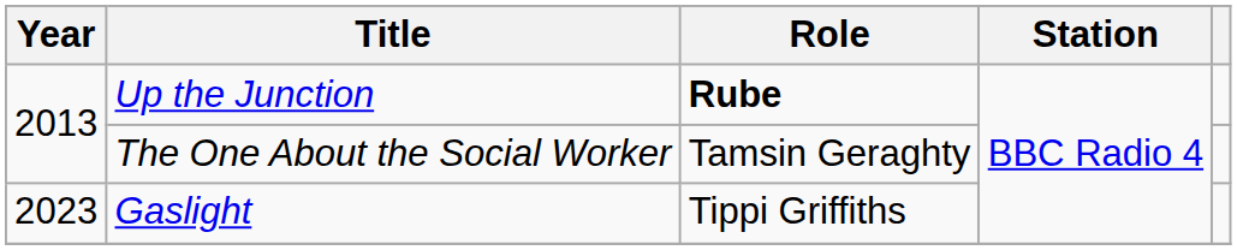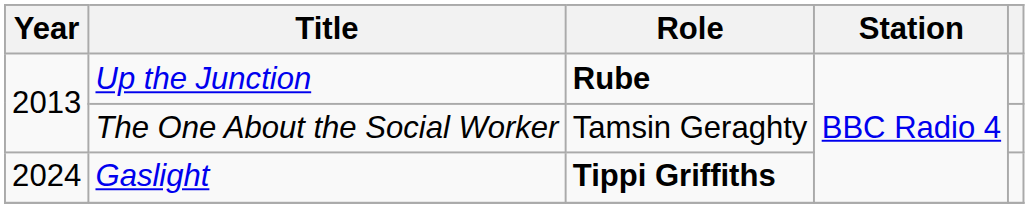 <table class="wikitable">
 <tr>
 <th>Year</th>
 <th>Title</th>
 <th>Role</th>
 <th>Station</th>
 <th></th>
 </tr>
 <tr>
 <td rowspan=2>2013</td>
 <td><em><a href='#'>Up the Junction</a></em></td>
 <td><strong>Rube</strong></td>
 <td rowspan=3><a href='#'>BBC Radio 4</a></td>
 <td align="center"></td>
 </tr>
 <tr>
 <td><em>The One About the Social Worker</em></td>
 <td>Tamsin Geraghty</td>
 <td align="center"></td>
 </tr>
 <tr>
-<td>2023</td>
+<td>2024</td>
 <td><em><a href='#'>Gaslight</a></em></td>
-<td>Tippi Griffiths</td>
+<td><strong>Tippi Griffiths</strong></td>
 <td align="center"></td>
 </tr>
 <tr>
 </tr>
 </table>
